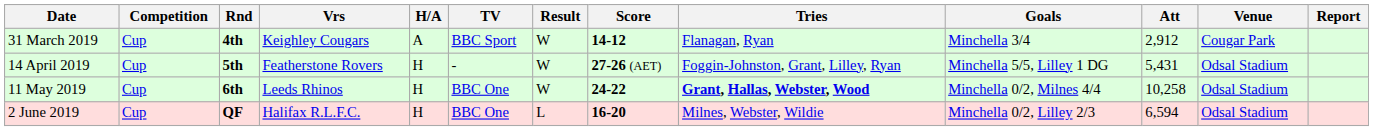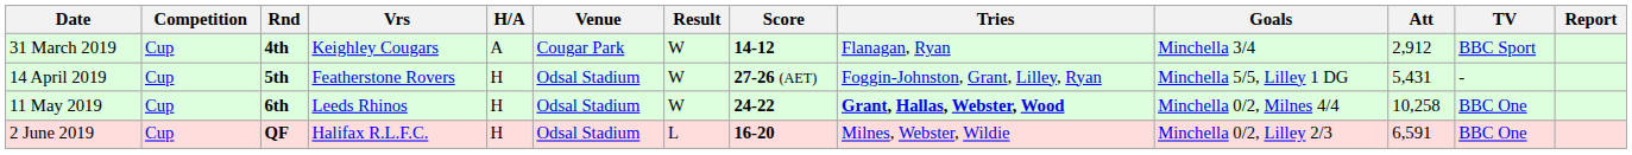 <table class="wikitable"  style="font-size:85%; width:100%;">
 <tr>
 <th>Date</th>
 <th>Competition</th>
 <th>Rnd</th>
 <th>Vrs</th>
 <th>H/A</th>
-<th>TV</th>
+<th>Venue</th>
 <th>Result</th>
 <th>Score</th>
 <th>Tries</th>
 <th>Goals</th>
 <th>Att</th>
-<th>Venue</th>
+<th>TV</th>
 <th>Report</th>
 </tr>
 <tr style="background:#ddffdd;" width=20 | >
 <td>31 March 2019</td>
 <td><a href='#'>Cup</a></td>
 <td><strong>4th</strong></td>
 <td><a href='#'>Keighley Cougars</a></td>
 <td>A</td>
-<td><a href='#'>BBC Sport</a></td>
+<td><a href='#'>Cougar Park</a></td>
 <td>W</td>
 <td><strong>14-12</strong></td>
 <td><a href='#'>Flanagan</a>, <a href='#'>Ryan</a></td>
 <td><a href='#'>Minchella</a> 3/4</td>
 <td>2,912</td>
-<td><a href='#'>Cougar Park</a></td>
+<td><a href='#'>BBC Sport</a></td>
 <td></td>
 </tr>
 <tr style="background:#ddffdd;" width=20 | >
 <td>14 April 2019</td>
 <td><a href='#'>Cup</a></td>
 <td><strong>5th</strong></td>
 <td><a href='#'>Featherstone Rovers</a></td>
 <td>H</td>
-<td>-</td>
+<td><a href='#'>Odsal Stadium</a></td>
 <td>W</td>
 <td><strong>27-26</strong> <small>(AET)</small></td>
 <td><a href='#'>Foggin-Johnston</a>, <a href='#'>Grant</a>, <a href='#'>Lilley</a>, <a href='#'>Ryan</a></td>
 <td><a href='#'>Minchella</a> 5/5, <a href='#'>Lilley</a> 1 DG</td>
 <td>5,431</td>
-<td><a href='#'>Odsal Stadium</a></td>
+<td>-</td>
 <td></td>
 </tr>
 <tr style="background:#ddffdd;" width=20 | >
 <td>11 May 2019</td>
 <td><a href='#'>Cup</a></td>
 <td><strong>6th</strong></td>
 <td><a href='#'>Leeds Rhinos</a></td>
 <td>H</td>
-<td><a href='#'>BBC One</a></td>
+<td><a href='#'>Odsal Stadium</a></td>
 <td>W</td>
 <td><strong>24-22</strong></td>
 <td><strong><a href='#'>Grant</a>, <a href='#'>Hallas</a>, <a href='#'>Webster</a>, <a href='#'>Wood</a></strong></td>
 <td><a href='#'>Minchella</a> 0/2, <a href='#'>Milnes</a> 4/4</td>
 <td>10,258</td>
-<td><a href='#'>Odsal Stadium</a></td>
+<td><a href='#'>BBC One</a></td>
 <td></td>
 </tr>
 <tr style="background:#ffdddd;" width=20 | >
 <td>2 June 2019</td>
 <td><a href='#'>Cup</a></td>
 <td><strong>QF</strong></td>
 <td><a href='#'>Halifax R.L.F.C.</a></td>
 <td>H</td>
-<td><a href='#'>BBC One</a></td>
+<td><a href='#'>Odsal Stadium</a></td>
 <td>L</td>
 <td><strong>16-20</strong></td>
 <td><a href='#'>Milnes</a>, <a href='#'>Webster</a>, <a href='#'>Wildie</a></td>
 <td><a href='#'>Minchella</a> 0/2, <a href='#'>Lilley</a> 2/3</td>
-<td>6,594</td>
-<td><a href='#'>Odsal Stadium</a></td>
+<td>6,591</td>
+<td><a href='#'>BBC One</a></td>
 <td></td>
 </tr>
 </table>
